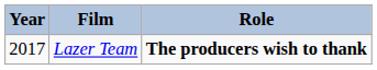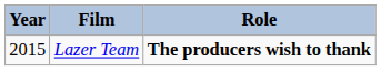 <table class="wikitable" style="font-size:95%;">
 <tr>
 <th style="background:#B0C4DE;">Year</th>
 <th style="background:#B0C4DE;">Film</th>
 <th style="background:#B0C4DE;">Role</th>
 </tr>
 <tr>
-<td>2017</td>
+<td>2015</td>
 <td><em><a href='#'>Lazer Team</a></em></td>
 <td><strong>The producers wish to thank</strong></td>
 </tr>
 </table>
